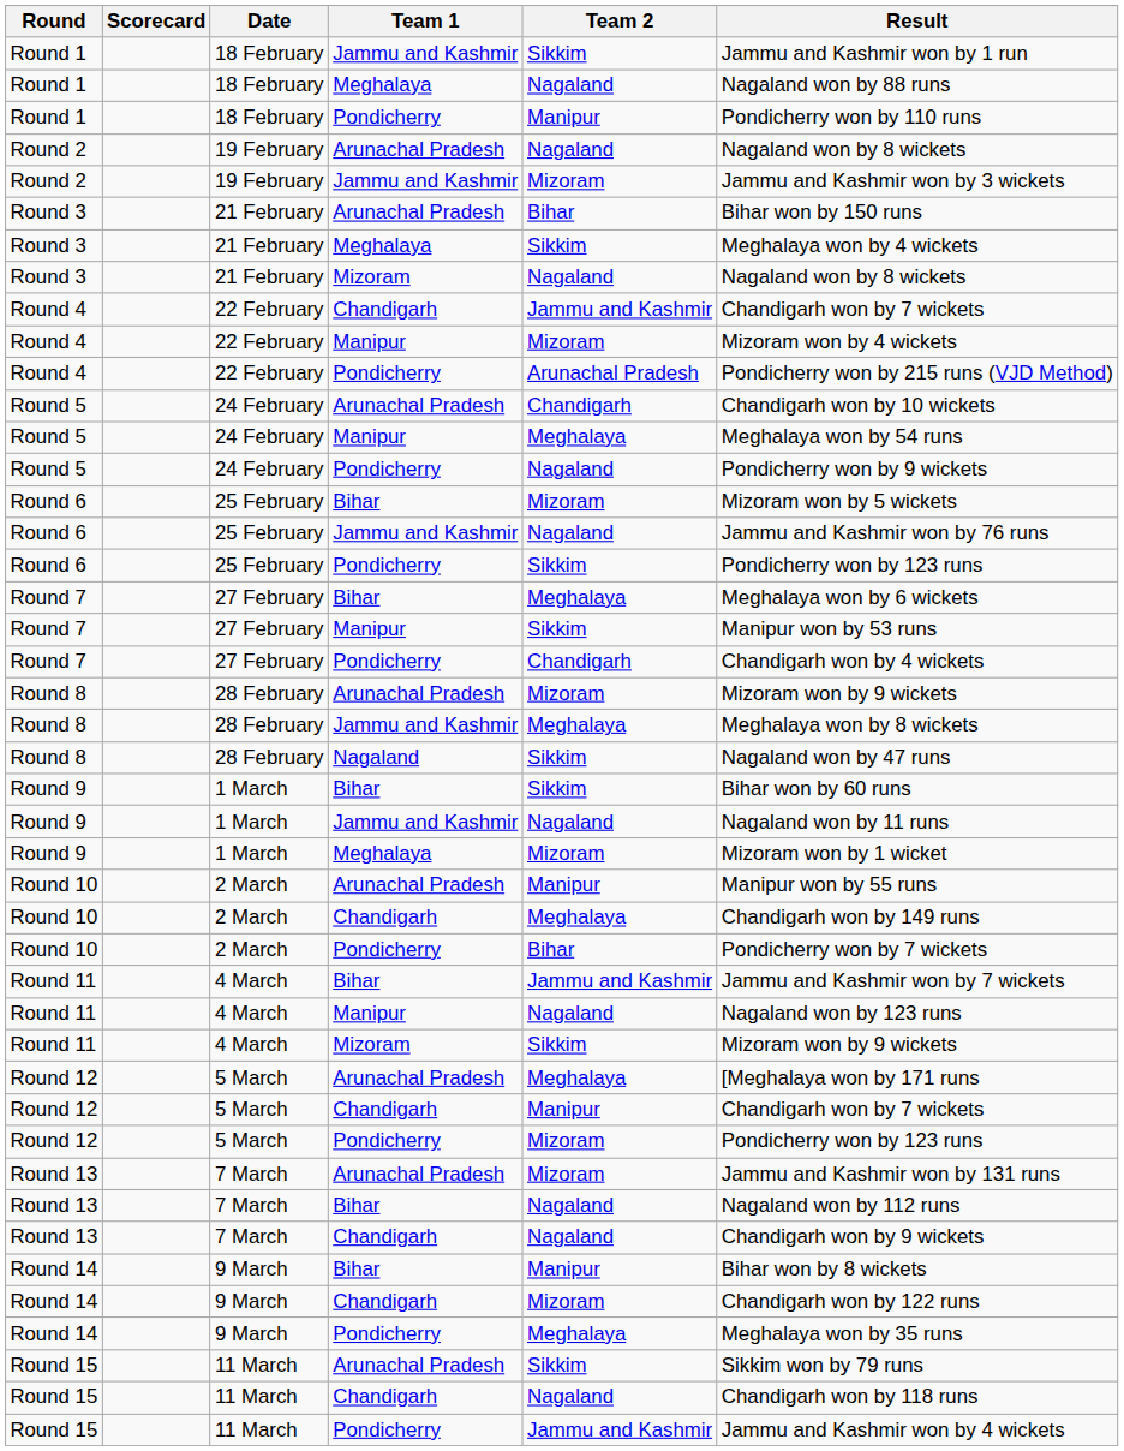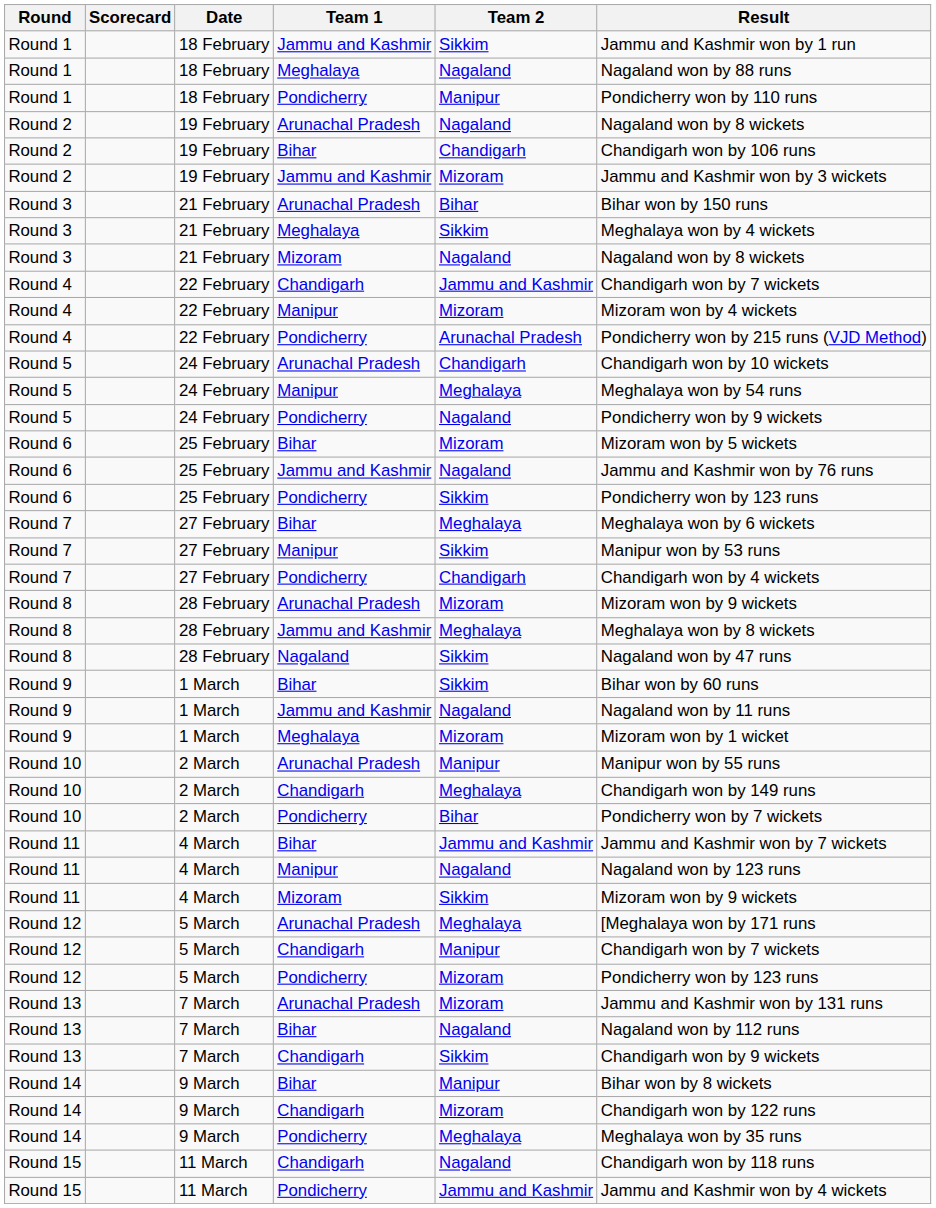 <table class="wikitable collapsible sortable collapsed">
 <tr>
 <th>Round</th>
 <th>Scorecard</th>
 <th>Date</th>
 <th>Team 1</th>
 <th>Team 2</th>
 <th>Result</th>
 </tr>
 <tr>
 <td>Round 1</td>
 <td></td>
 <td>18 February</td>
 <td><a href='#'>Jammu and Kashmir</a></td>
 <td><a href='#'>Sikkim</a></td>
 <td>Jammu and Kashmir won by 1 run</td>
 </tr>
 <tr>
 <td>Round 1</td>
 <td></td>
 <td>18 February</td>
 <td><a href='#'>Meghalaya</a></td>
 <td><a href='#'>Nagaland</a></td>
 <td>Nagaland won by 88 runs</td>
 </tr>
 <tr>
 <td>Round 1</td>
 <td></td>
 <td>18 February</td>
 <td><a href='#'>Pondicherry</a></td>
 <td><a href='#'>Manipur</a></td>
 <td>Pondicherry won by 110 runs</td>
 </tr>
 <tr>
 <td>Round 2</td>
 <td></td>
 <td>19 February</td>
 <td><a href='#'>Arunachal Pradesh</a></td>
 <td><a href='#'>Nagaland</a></td>
 <td>Nagaland won by 8 wickets</td>
+</tr>
+<tr>
+<td>Round 2</td>
+<td></td>
+<td>19 February</td>
+<td><a href='#'>Bihar</a></td>
+<td><a href='#'>Chandigarh</a></td>
+<td>Chandigarh won by 106 runs</td>
 </tr>
 <tr>
 <td>Round 2</td>
 <td></td>
 <td>19 February</td>
 <td><a href='#'>Jammu and Kashmir</a></td>
 <td><a href='#'>Mizoram</a></td>
 <td>Jammu and Kashmir won by 3 wickets</td>
 </tr>
 <tr>
 <td>Round 3</td>
 <td></td>
 <td>21 February</td>
 <td><a href='#'>Arunachal Pradesh</a></td>
 <td><a href='#'>Bihar</a></td>
 <td>Bihar won by 150 runs</td>
 </tr>
 <tr>
 <td>Round 3</td>
 <td></td>
 <td>21 February</td>
 <td><a href='#'>Meghalaya</a></td>
 <td><a href='#'>Sikkim</a></td>
 <td>Meghalaya won by 4 wickets</td>
 </tr>
 <tr>
 <td>Round 3</td>
 <td></td>
 <td>21 February</td>
 <td><a href='#'>Mizoram</a></td>
 <td><a href='#'>Nagaland</a></td>
 <td>Nagaland won by 8 wickets</td>
 </tr>
 <tr>
 <td>Round 4</td>
 <td></td>
 <td>22 February</td>
 <td><a href='#'>Chandigarh</a></td>
 <td><a href='#'>Jammu and Kashmir</a></td>
 <td>Chandigarh won by 7 wickets</td>
 </tr>
 <tr>
 <td>Round 4</td>
 <td></td>
 <td>22 February</td>
 <td><a href='#'>Manipur</a></td>
 <td><a href='#'>Mizoram</a></td>
 <td>Mizoram won by 4 wickets</td>
 </tr>
 <tr>
 <td>Round 4</td>
 <td></td>
 <td>22 February</td>
 <td><a href='#'>Pondicherry</a></td>
 <td><a href='#'>Arunachal Pradesh</a></td>
 <td>Pondicherry won by 215 runs (<a href='#'>VJD Method</a>)</td>
 </tr>
 <tr>
 <td>Round 5</td>
 <td></td>
 <td>24 February</td>
 <td><a href='#'>Arunachal Pradesh</a></td>
 <td><a href='#'>Chandigarh</a></td>
 <td>Chandigarh won by 10 wickets</td>
 </tr>
 <tr>
 <td>Round 5</td>
 <td></td>
 <td>24 February</td>
 <td><a href='#'>Manipur</a></td>
 <td><a href='#'>Meghalaya</a></td>
 <td>Meghalaya won by 54 runs</td>
 </tr>
 <tr>
 <td>Round 5</td>
 <td></td>
 <td>24 February</td>
 <td><a href='#'>Pondicherry</a></td>
 <td><a href='#'>Nagaland</a></td>
 <td>Pondicherry won by 9 wickets</td>
 </tr>
 <tr>
 <td>Round 6</td>
 <td></td>
 <td>25 February</td>
 <td><a href='#'>Bihar</a></td>
 <td><a href='#'>Mizoram</a></td>
 <td>Mizoram won by 5 wickets</td>
 </tr>
 <tr>
 <td>Round 6</td>
 <td></td>
 <td>25 February</td>
 <td><a href='#'>Jammu and Kashmir</a></td>
 <td><a href='#'>Nagaland</a></td>
 <td>Jammu and Kashmir won by 76 runs</td>
 </tr>
 <tr>
 <td>Round 6</td>
 <td></td>
 <td>25 February</td>
 <td><a href='#'>Pondicherry</a></td>
 <td><a href='#'>Sikkim</a></td>
 <td>Pondicherry won by 123 runs</td>
 </tr>
 <tr>
 <td>Round 7</td>
 <td></td>
 <td>27 February</td>
 <td><a href='#'>Bihar</a></td>
 <td><a href='#'>Meghalaya</a></td>
 <td>Meghalaya won by 6 wickets</td>
 </tr>
 <tr>
 <td>Round 7</td>
 <td></td>
 <td>27 February</td>
 <td><a href='#'>Manipur</a></td>
 <td><a href='#'>Sikkim</a></td>
 <td>Manipur won by 53 runs</td>
 </tr>
 <tr>
 <td>Round 7</td>
 <td></td>
 <td>27 February</td>
 <td><a href='#'>Pondicherry</a></td>
 <td><a href='#'>Chandigarh</a></td>
 <td>Chandigarh won by 4 wickets</td>
 </tr>
 <tr>
 <td>Round 8</td>
 <td></td>
 <td>28 February</td>
 <td><a href='#'>Arunachal Pradesh</a></td>
 <td><a href='#'>Mizoram</a></td>
 <td>Mizoram won by 9 wickets</td>
 </tr>
 <tr>
 <td>Round 8</td>
 <td></td>
 <td>28 February</td>
 <td><a href='#'>Jammu and Kashmir</a></td>
 <td><a href='#'>Meghalaya</a></td>
 <td>Meghalaya won by 8 wickets</td>
 </tr>
 <tr>
 <td>Round 8</td>
 <td></td>
 <td>28 February</td>
 <td><a href='#'>Nagaland</a></td>
 <td><a href='#'>Sikkim</a></td>
 <td>Nagaland won by 47 runs</td>
 </tr>
 <tr>
 <td>Round 9</td>
 <td></td>
 <td>1 March</td>
 <td><a href='#'>Bihar</a></td>
 <td><a href='#'>Sikkim</a></td>
 <td>Bihar won by 60 runs</td>
 </tr>
 <tr>
 <td>Round 9</td>
 <td></td>
 <td>1 March</td>
 <td><a href='#'>Jammu and Kashmir</a></td>
 <td><a href='#'>Nagaland</a></td>
 <td>Nagaland won by 11 runs</td>
 </tr>
 <tr>
 <td>Round 9</td>
 <td></td>
 <td>1 March</td>
 <td><a href='#'>Meghalaya</a></td>
 <td><a href='#'>Mizoram</a></td>
 <td>Mizoram won by 1 wicket</td>
 </tr>
 <tr>
 <td>Round 10</td>
 <td></td>
 <td>2 March</td>
 <td><a href='#'>Arunachal Pradesh</a></td>
 <td><a href='#'>Manipur</a></td>
 <td>Manipur won by 55 runs</td>
 </tr>
 <tr>
 <td>Round 10</td>
 <td></td>
 <td>2 March</td>
 <td><a href='#'>Chandigarh</a></td>
 <td><a href='#'>Meghalaya</a></td>
 <td>Chandigarh won by 149 runs</td>
 </tr>
 <tr>
 <td>Round 10</td>
 <td></td>
 <td>2 March</td>
 <td><a href='#'>Pondicherry</a></td>
 <td><a href='#'>Bihar</a></td>
 <td>Pondicherry won by 7 wickets</td>
 </tr>
 <tr>
 <td>Round 11</td>
 <td></td>
 <td>4 March</td>
 <td><a href='#'>Bihar</a></td>
 <td><a href='#'>Jammu and Kashmir</a></td>
 <td>Jammu and Kashmir won by 7 wickets</td>
 </tr>
 <tr>
 <td>Round 11</td>
 <td></td>
 <td>4 March</td>
 <td><a href='#'>Manipur</a></td>
 <td><a href='#'>Nagaland</a></td>
 <td>Nagaland won by 123 runs</td>
 </tr>
 <tr>
 <td>Round 11</td>
 <td></td>
 <td>4 March</td>
 <td><a href='#'>Mizoram</a></td>
 <td><a href='#'>Sikkim</a></td>
 <td>Mizoram won by 9 wickets</td>
 </tr>
 <tr>
 <td>Round 12</td>
 <td></td>
 <td>5 March</td>
 <td><a href='#'>Arunachal Pradesh</a></td>
 <td><a href='#'>Meghalaya</a></td>
 <td>[Meghalaya won by 171 runs</td>
 </tr>
 <tr>
 <td>Round 12</td>
 <td></td>
 <td>5 March</td>
 <td><a href='#'>Chandigarh</a></td>
 <td><a href='#'>Manipur</a></td>
 <td>Chandigarh won by 7 wickets</td>
 </tr>
 <tr>
 <td>Round 12</td>
 <td></td>
 <td>5 March</td>
 <td><a href='#'>Pondicherry</a></td>
 <td><a href='#'>Mizoram</a></td>
 <td>Pondicherry won by 123 runs</td>
 </tr>
 <tr>
 <td>Round 13</td>
 <td></td>
 <td>7 March</td>
 <td><a href='#'>Arunachal Pradesh</a></td>
 <td><a href='#'>Mizoram</a></td>
 <td>Jammu and Kashmir won by 131 runs</td>
 </tr>
 <tr>
 <td>Round 13</td>
 <td></td>
 <td>7 March</td>
 <td><a href='#'>Bihar</a></td>
 <td><a href='#'>Nagaland</a></td>
 <td>Nagaland won by 112 runs</td>
 </tr>
 <tr>
 <td>Round 13</td>
 <td></td>
 <td>7 March</td>
 <td><a href='#'>Chandigarh</a></td>
-<td><a href='#'>Nagaland</a></td>
+<td><a href='#'>Sikkim</a></td>
 <td>Chandigarh won by 9 wickets</td>
 </tr>
 <tr>
 <td>Round 14</td>
 <td></td>
 <td>9 March</td>
 <td><a href='#'>Bihar</a></td>
 <td><a href='#'>Manipur</a></td>
 <td>Bihar won by 8 wickets</td>
 </tr>
 <tr>
 <td>Round 14</td>
 <td></td>
 <td>9 March</td>
 <td><a href='#'>Chandigarh</a></td>
 <td><a href='#'>Mizoram</a></td>
 <td>Chandigarh won by 122 runs</td>
 </tr>
 <tr>
 <td>Round 14</td>
 <td></td>
 <td>9 March</td>
 <td><a href='#'>Pondicherry</a></td>
 <td><a href='#'>Meghalaya</a></td>
 <td>Meghalaya won by 35 runs</td>
 </tr>
 <tr>
 <td>Round 15</td>
 <td></td>
 <td>11 March</td>
-<td><a href='#'>Arunachal Pradesh</a></td>
-<td><a href='#'>Sikkim</a></td>
-<td>Sikkim won by 79 runs</td>
-</tr>
-<tr>
-<td>Round 15</td>
-<td></td>
-<td>11 March</td>
 <td><a href='#'>Chandigarh</a></td>
 <td><a href='#'>Nagaland</a></td>
 <td>Chandigarh won by 118 runs</td>
 </tr>
 <tr>
 <td>Round 15</td>
 <td></td>
 <td>11 March</td>
 <td><a href='#'>Pondicherry</a></td>
 <td><a href='#'>Jammu and Kashmir</a></td>
 <td>Jammu and Kashmir won by 4 wickets</td>
 </tr>
 </table>
